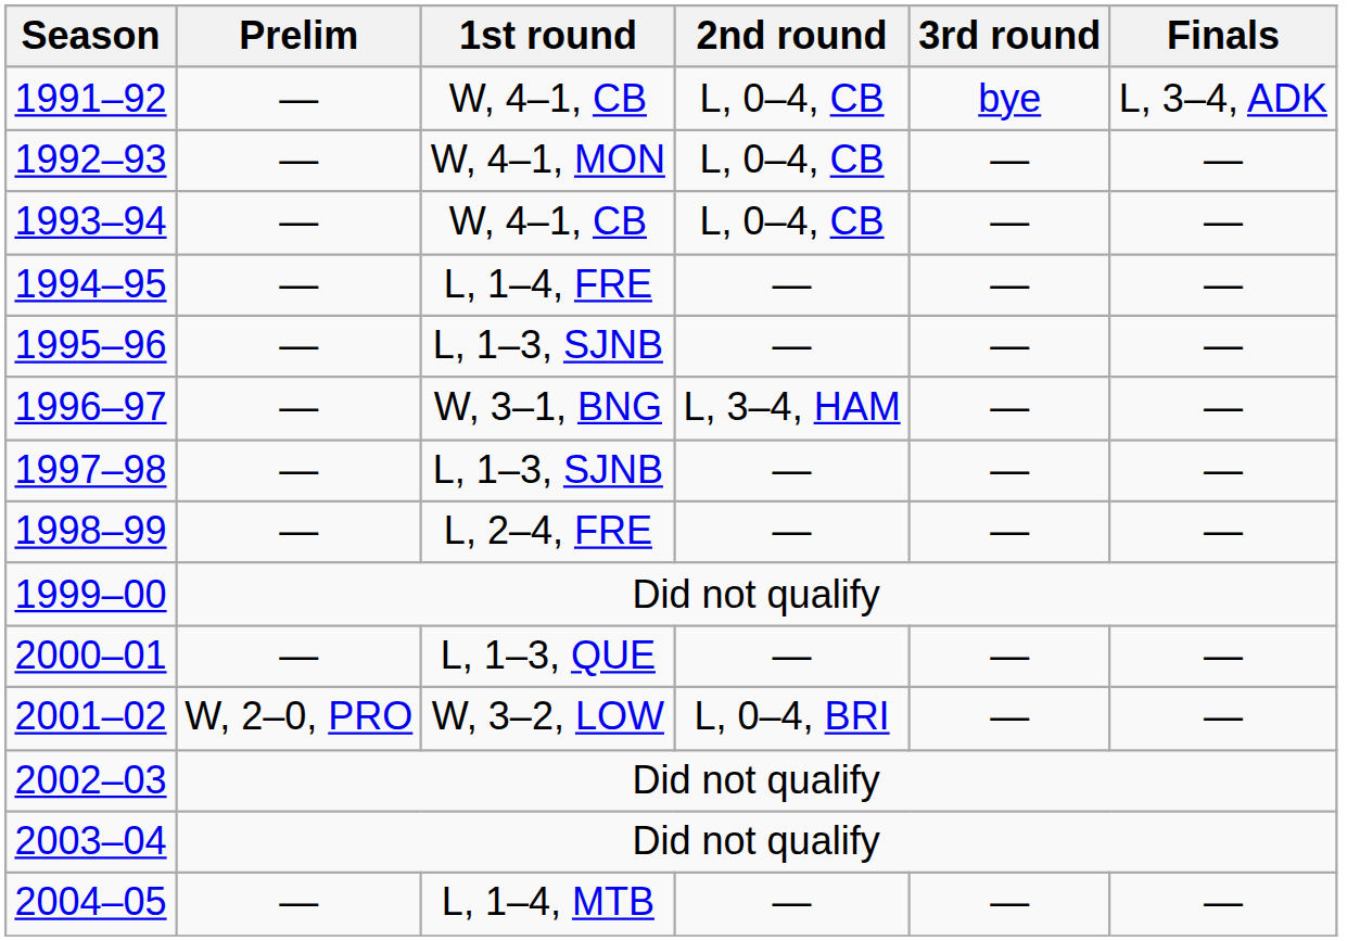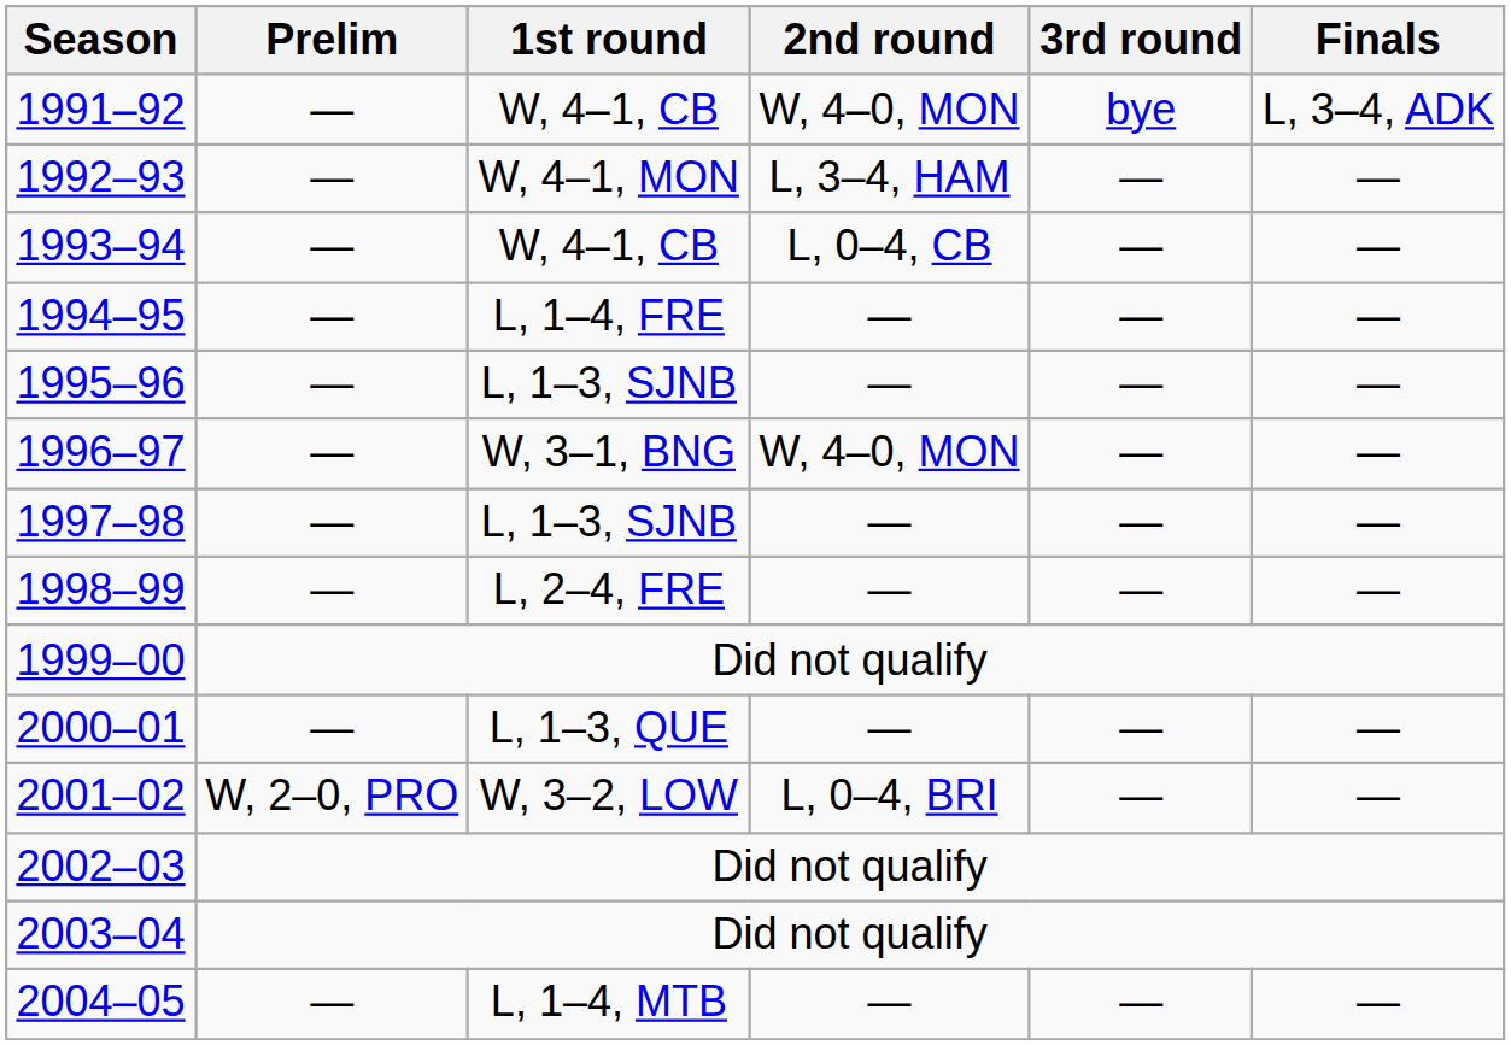 <table class="wikitable" style="text-align:center">
 <tr>
 <th>Season</th>
 <th>Prelim</th>
 <th>1st round</th>
 <th>2nd round</th>
 <th>3rd round</th>
 <th>Finals</th>
 </tr>
 <tr>
 <td><a href='#'>1991–92</a></td>
 <td>—</td>
 <td>W, 4–1, <a href='#'>CB</a></td>
-<td>L, 0–4, <a href='#'>CB</a></td>
+<td>W, 4–0, <a href='#'>MON</a></td>
 <td><a href='#'>bye</a></td>
 <td>L, 3–4, <a href='#'>ADK</a></td>
 </tr>
 <tr>
 <td><a href='#'>1992–93</a></td>
 <td>—</td>
 <td>W, 4–1, <a href='#'>MON</a></td>
-<td>L, 0–4, <a href='#'>CB</a></td>
+<td>L, 3–4, <a href='#'>HAM</a></td>
 <td>—</td>
 <td>—</td>
 </tr>
 <tr>
 <td><a href='#'>1993–94</a></td>
 <td>—</td>
 <td>W, 4–1, <a href='#'>CB</a></td>
 <td>L, 0–4, <a href='#'>CB</a></td>
 <td>—</td>
 <td>—</td>
 </tr>
 <tr>
 <td><a href='#'>1994–95</a></td>
 <td>—</td>
 <td>L, 1–4, <a href='#'>FRE</a></td>
 <td>—</td>
 <td>—</td>
 <td>—</td>
 </tr>
 <tr>
 <td><a href='#'>1995–96</a></td>
 <td>—</td>
 <td>L, 1–3, <a href='#'>SJNB</a></td>
 <td>—</td>
 <td>—</td>
 <td>—</td>
 </tr>
 <tr>
 <td><a href='#'>1996–97</a></td>
 <td>—</td>
 <td>W, 3–1, <a href='#'>BNG</a></td>
-<td>L, 3–4, <a href='#'>HAM</a></td>
+<td>W, 4–0, <a href='#'>MON</a></td>
 <td>—</td>
 <td>—</td>
 </tr>
 <tr>
 <td><a href='#'>1997–98</a></td>
 <td>—</td>
 <td>L, 1–3, <a href='#'>SJNB</a></td>
 <td>—</td>
 <td>—</td>
 <td>—</td>
 </tr>
 <tr>
 <td><a href='#'>1998–99</a></td>
 <td>—</td>
 <td>L, 2–4, <a href='#'>FRE</a></td>
 <td>—</td>
 <td>—</td>
 <td>—</td>
 </tr>
 <tr>
 <td><a href='#'>1999–00</a></td>
 <td colspan="5">Did not qualify</td>
 </tr>
 <tr>
 <td><a href='#'>2000–01</a></td>
 <td>—</td>
 <td>L, 1–3, <a href='#'>QUE</a></td>
 <td>—</td>
 <td>—</td>
 <td>—</td>
 </tr>
 <tr>
 <td><a href='#'>2001–02</a></td>
 <td>W, 2–0, <a href='#'>PRO</a></td>
 <td>W, 3–2, <a href='#'>LOW</a></td>
 <td>L, 0–4, <a href='#'>BRI</a></td>
 <td>—</td>
 <td>—</td>
 </tr>
 <tr>
 <td><a href='#'>2002–03</a></td>
 <td colspan="5">Did not qualify</td>
 </tr>
 <tr>
 <td><a href='#'>2003–04</a></td>
 <td colspan="5">Did not qualify</td>
 </tr>
 <tr>
 <td><a href='#'>2004–05</a></td>
 <td>—</td>
 <td>L, 1–4, <a href='#'>MTB</a></td>
 <td>—</td>
 <td>—</td>
 <td>—</td>
 </tr>
 </table>
